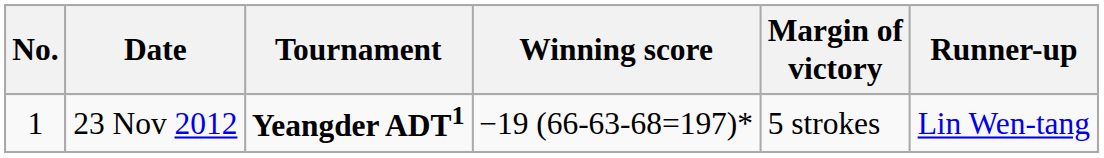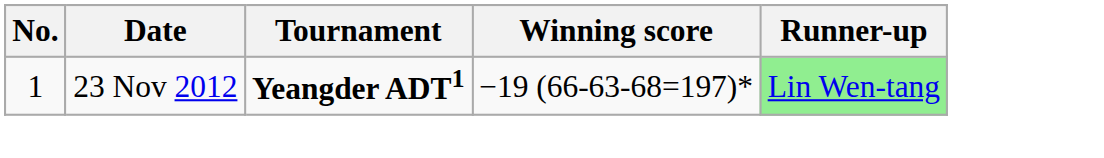 <table class="wikitable" style="font-size:95%;">
 <tr>
 <th>No.</th>
 <th>Date</th>
 <th>Tournament</th>
 <th>Winning score</th>
-<th>Margin of<br>victory</th>
 <th>Runner-up</th>
 </tr>
 <tr>
 <td align=center>1</td>
 <td align=right>23 Nov <a href='#'>2012</a></td>
 <td><strong>Yeangder ADT<sup>1</sup></strong></td>
 <td>−19 (66-63-68=197)*</td>
-<td>5 strokes</td>
-<td> <a href='#'>Lin Wen-tang</a></td>
+<td style="background: lightgreen;"> <a href='#'>Lin Wen-tang</a></td>
 </tr>
 </table>
